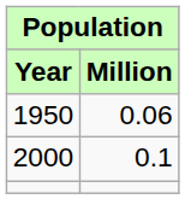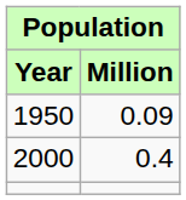 <table class="wikitable" style="float: right; margin-left: 10px">
 <tr>
 <th colspan="4" style="text-align:center; background:#cfb;">Population</th>
 </tr>
 <tr>
 <th style="background:#cfb;">Year</th>
 <th style="background:#cfb;">Million</th>
 </tr>
 <tr>
 <td style="text-align:left;">1950</td>
-<td style="text-align:right;">0.06</td>
+<td style="text-align:right;">0.09</td>
 </tr>
 <tr>
 <td style="text-align:left;">2000</td>
-<td style="text-align:right;">0.1</td>
+<td style="text-align:right;">0.4</td>
 </tr>
 <tr>
 <td style="text-align:left;"></td>
 <td style="text-align:right;"></td>
 </tr>
 </table>
